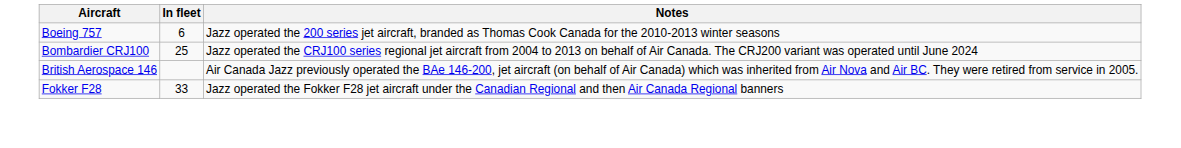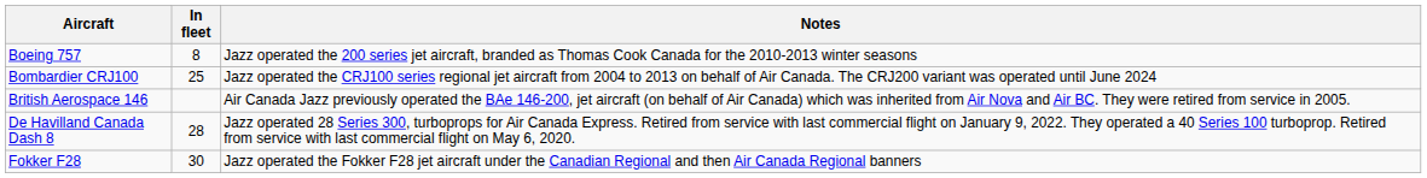 <table class="wikitable" style="margin:auto;">
 <tr>
 <th>Aircraft</th>
 <th>In fleet</th>
 <th>Notes</th>
 </tr>
 <tr>
 <td><a href='#'>Boeing 757</a></td>
-<td align=center>6</td>
+<td align=center>8</td>
 <td>Jazz operated the <a href='#'>200 series</a> jet aircraft, branded as Thomas Cook Canada for the 2010-2013 winter seasons</td>
 </tr>
 <tr>
 <td><a href='#'>Bombardier CRJ100</a></td>
 <td align=center>25</td>
 <td>Jazz operated the <a href='#'>CRJ100 series</a> regional jet aircraft from 2004 to 2013 on behalf of Air Canada. The CRJ200 variant was operated until June 2024</td>
 </tr>
 <tr>
 <td><a href='#'>British Aerospace 146</a></td>
 <td align=center></td>
 <td>Air Canada Jazz previously operated the <a href='#'>BAe 146-200</a>, jet aircraft (on behalf of Air Canada) which was inherited from <a href='#'>Air Nova</a> and <a href='#'>Air BC</a>. They were retired from service in 2005.</td>
 </tr>
 <tr>
+<td><a href='#'>De Havilland Canada Dash 8</a></td>
+<td align=center>28</td>
+<td>Jazz operated 28 <a href='#'>Series 300</a>, turboprops for Air Canada Express. Retired from service with last commercial flight on January 9, 2022. They operated a 40 <a href='#'>Series 100</a> turboprop. Retired from service with last commercial flight on May 6, 2020.</td>
+</tr>
+<tr>
 <td><a href='#'>Fokker F28</a></td>
-<td align=center>33</td>
+<td align=center>30</td>
 <td>Jazz operated the Fokker F28 jet aircraft under the <a href='#'>Canadian Regional</a> and then <a href='#'>Air Canada Regional</a> banners</td>
 </tr>
 </table>
